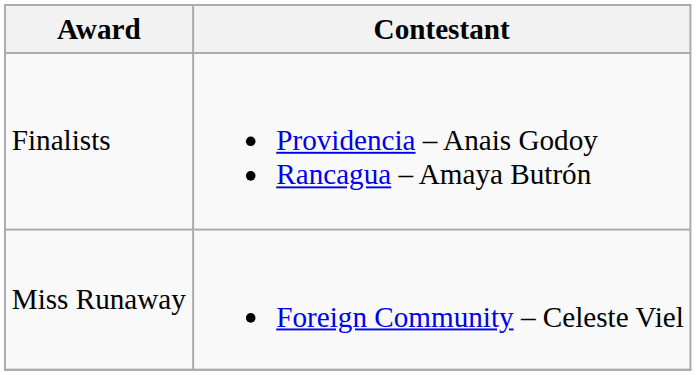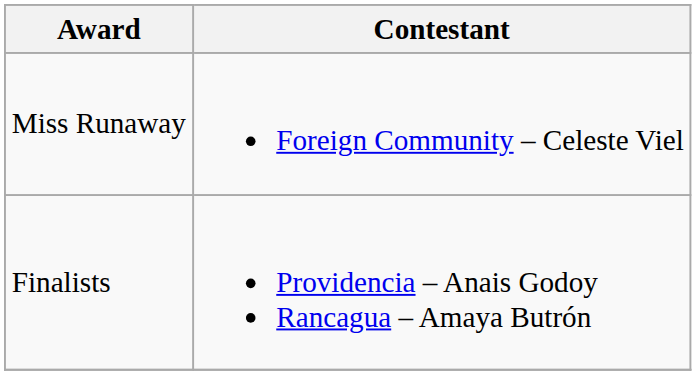 <table class="wikitable sortable" style="font-size: 95%;">
 <tr>
 <th>Award</th>
 <th>Contestant</th>
 </tr>
 <tr>
+<td>Miss Runaway</td>
+<td><br><ul><li><a href='#'>Foreign Community</a> – Celeste Viel</li></ul></td>
+</tr>
+<tr>
 <td>Finalists</td>
 <td><br><ul><li><a href='#'>Providencia</a> – Anais Godoy</li><li><a href='#'>Rancagua</a> – Amaya Butrón</li></ul></td>
 </tr>
 <tr>
-<td>Miss Runaway</td>
-<td><br><ul><li><a href='#'>Foreign Community</a> – Celeste Viel</li></ul></td>
-</tr>
-<tr>
 </tr>
 </table>
